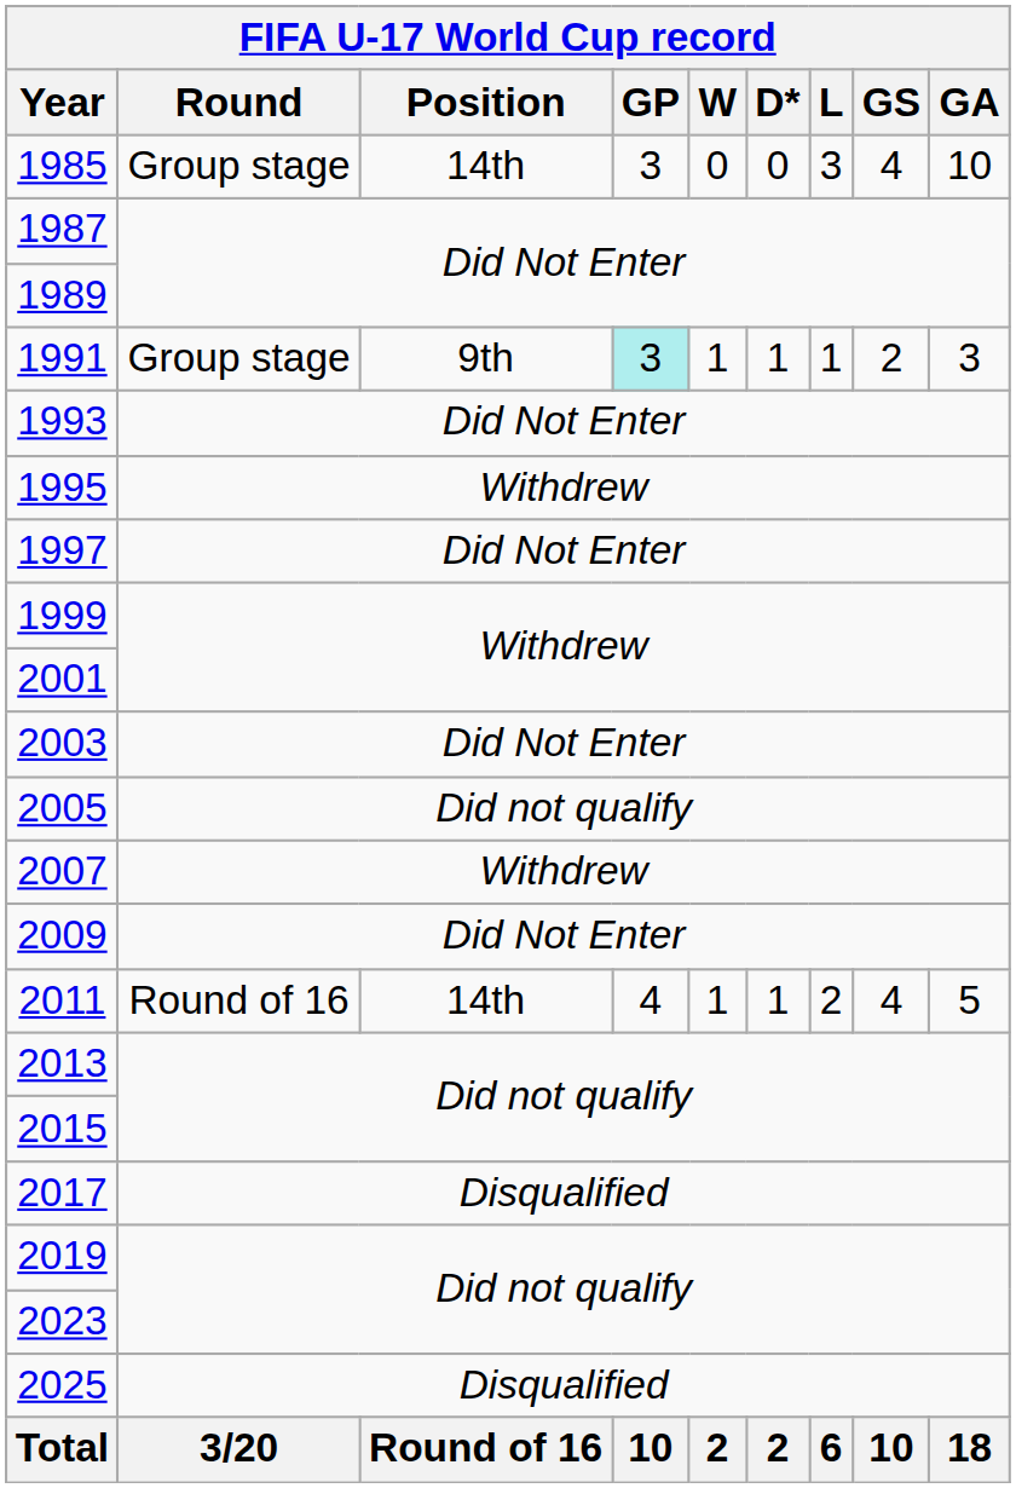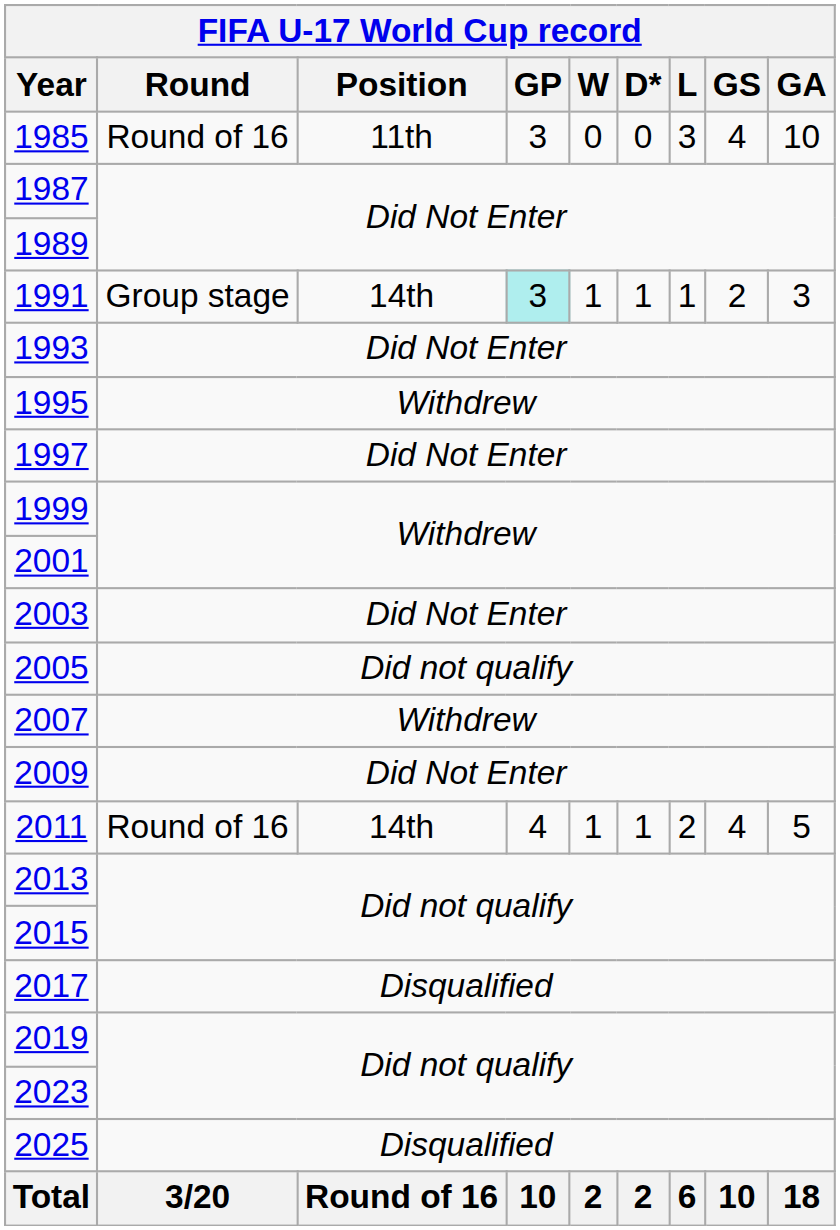 <table class="wikitable" style="text-align: center;">
 <tr>
 <th colspan=9><a href='#'>FIFA U-17 World Cup record</a></th>
 </tr>
 <tr>
 <th>Year</th>
 <th>Round</th>
 <th>Position</th>
 <th>GP</th>
 <th>W</th>
 <th>D*</th>
 <th>L</th>
 <th>GS</th>
 <th>GA</th>
 </tr>
 <tr>
 <td> <a href='#'>1985</a></td>
-<td>Group stage</td>
-<td>14th</td>
+<td>Round of 16</td>
+<td>11th</td>
 <td>3</td>
 <td>0</td>
 <td>0</td>
 <td>3</td>
 <td>4</td>
 <td>10</td>
 </tr>
 <tr>
 <td> <a href='#'>1987</a></td>
 <td colspan=8 rowspan=2><em>Did Not Enter</em></td>
 </tr>
 <tr>
 <td> <a href='#'>1989</a></td>
 </tr>
 <tr>
 <td> <a href='#'>1991</a></td>
 <td>Group stage</td>
-<td>9th</td>
+<td>14th</td>
 <td style="background: paleturquoise;">3</td>
 <td>1</td>
 <td>1</td>
 <td>1</td>
 <td>2</td>
 <td>3</td>
 </tr>
 <tr>
 <td> <a href='#'>1993</a></td>
 <td colspan=8><em>Did Not Enter</em></td>
 </tr>
 <tr>
 <td> <a href='#'>1995</a></td>
 <td colspan=8><em>Withdrew</em></td>
 </tr>
 <tr>
 <td> <a href='#'>1997</a></td>
 <td colspan=8><em>Did Not Enter</em></td>
 </tr>
 <tr>
 <td> <a href='#'>1999</a></td>
 <td colspan=8 rowspan=2><em>Withdrew</em></td>
 </tr>
 <tr>
 <td> <a href='#'>2001</a></td>
 </tr>
 <tr>
 <td> <a href='#'>2003</a></td>
 <td colspan=8><em>Did Not Enter</em></td>
 </tr>
 <tr>
 <td> <a href='#'>2005</a></td>
 <td colspan=8><em>Did not qualify</em></td>
 </tr>
 <tr>
 <td> <a href='#'>2007</a></td>
 <td colspan=8><em>Withdrew</em></td>
 </tr>
 <tr>
 <td> <a href='#'>2009</a></td>
 <td colspan=8><em>Did Not Enter</em></td>
 </tr>
 <tr>
 <td> <a href='#'>2011</a></td>
 <td>Round of 16</td>
 <td>14th</td>
 <td>4</td>
 <td>1</td>
 <td>1</td>
 <td>2</td>
 <td>4</td>
 <td>5</td>
 </tr>
 <tr>
 <td> <a href='#'>2013</a></td>
 <td colspan=8 rowspan=2><em>Did not qualify</em></td>
 </tr>
 <tr>
 <td> <a href='#'>2015</a></td>
 </tr>
 <tr>
 <td> <a href='#'>2017</a></td>
 <td colspan=8><em>Disqualified</em></td>
 </tr>
 <tr>
 <td> <a href='#'>2019</a></td>
 <td colspan=8 rowspan=2><em>Did not qualify</em></td>
 </tr>
 <tr>
 <td> <a href='#'>2023</a></td>
 </tr>
 <tr>
 <td> <a href='#'>2025</a></td>
 <td colspan=8><em>Disqualified</em></td>
 </tr>
 <tr>
 <th>Total</th>
 <th>3/20</th>
 <th>Round of 16</th>
 <th>10</th>
 <th>2</th>
 <th>2</th>
 <th>6</th>
 <th>10</th>
 <th>18</th>
 </tr>
 </table>
